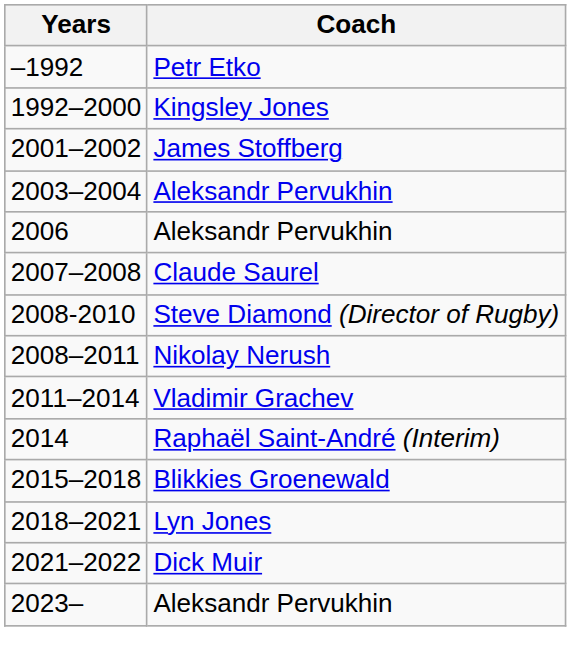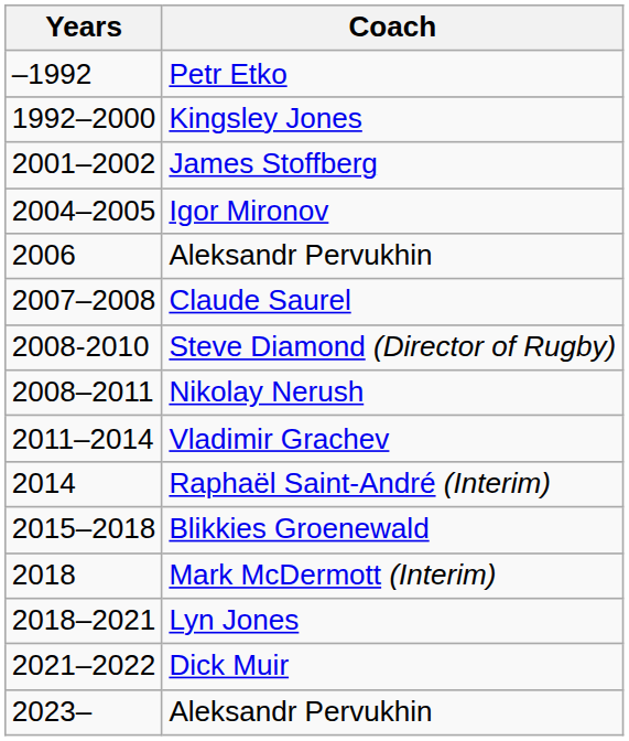 <table class=wikitable>
 <tr>
 <th>Years</th>
 <th>Coach</th>
 </tr>
 <tr>
 <td>–1992</td>
 <td> <a href='#'>Petr Etko</a></td>
 </tr>
 <tr>
 <td>1992–2000</td>
 <td> <a href='#'>Kingsley Jones</a></td>
 </tr>
 <tr>
 <td>2001–2002</td>
 <td> <a href='#'>James Stoffberg</a></td>
 </tr>
 <tr>
-<td>2003–2004</td>
-<td> <a href='#'>Aleksandr Pervukhin</a></td>
+<td>2004–2005</td>
+<td> <a href='#'>Igor Mironov</a></td>
 </tr>
 <tr>
 <td>2006</td>
 <td> Aleksandr Pervukhin</td>
 </tr>
 <tr>
 <td>2007–2008</td>
 <td> <a href='#'>Claude Saurel</a></td>
 </tr>
 <tr>
 <td>2008-2010</td>
 <td> <a href='#'>Steve Diamond</a> <em>(Director of Rugby)</em></td>
 </tr>
 <tr>
 <td>2008–2011</td>
 <td> <a href='#'>Nikolay Nerush</a></td>
 </tr>
 <tr>
 <td>2011–2014</td>
 <td> <a href='#'>Vladimir Grachev</a></td>
 </tr>
 <tr>
 <td>2014</td>
 <td> <a href='#'>Raphaël Saint-André</a> <em>(Interim)</em></td>
 </tr>
 <tr>
 <td>2015–2018</td>
 <td> <a href='#'>Blikkies Groenewald</a></td>
 </tr>
 <tr>
+<td>2018</td>
+<td> <a href='#'>Mark McDermott</a> <em>(Interim)</em></td>
+</tr>
+<tr>
 <td>2018–2021</td>
 <td> <a href='#'>Lyn Jones</a></td>
 </tr>
 <tr>
 <td>2021–2022</td>
 <td> <a href='#'>Dick Muir</a></td>
 </tr>
 <tr>
 <td>2023–</td>
 <td> Aleksandr Pervukhin</td>
 </tr>
 </table>
